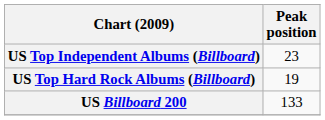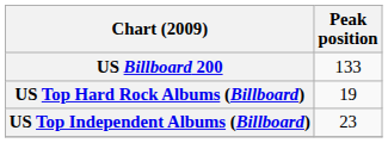 <table class="wikitable sortable plainrowheaders" style="text-align:center">
 <tr>
 <th scope="col">Chart (2009)</th>
 <th scope="col">Peak<br>position</th>
 </tr>
 <tr>
-<th scope="row">US <a href='#'>Top Independent Albums</a> (<em><a href='#'>Billboard</a></em>)</th>
-<td align="center">23</td>
+<th scope="row">US <a href='#'><em>Billboard</em> 200</a></th>
+<td align="center">133</td>
 </tr>
 <tr>
 <th scope="row">US <a href='#'>Top Hard Rock Albums</a> (<em><a href='#'>Billboard</a></em>)</th>
 <td align="center">19</td>
 </tr>
 <tr>
-<th scope="row">US <a href='#'><em>Billboard</em> 200</a></th>
-<td align="center">133</td>
+<th scope="row">US <a href='#'>Top Independent Albums</a> (<em><a href='#'>Billboard</a></em>)</th>
+<td align="center">23</td>
 </tr>
 <tr>
 </tr>
 </table>
